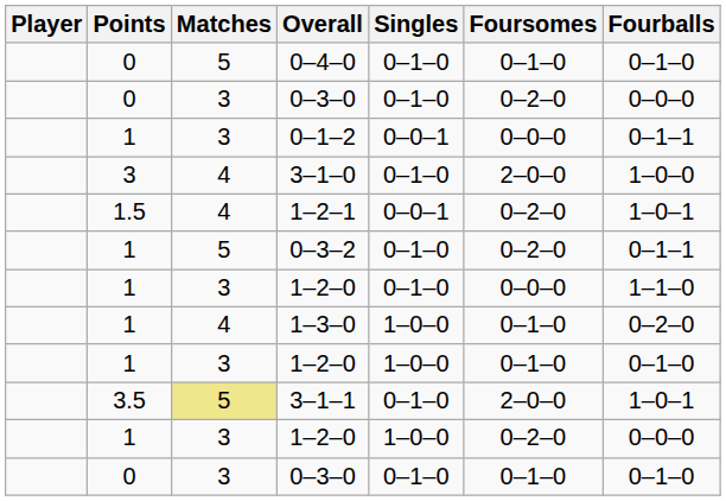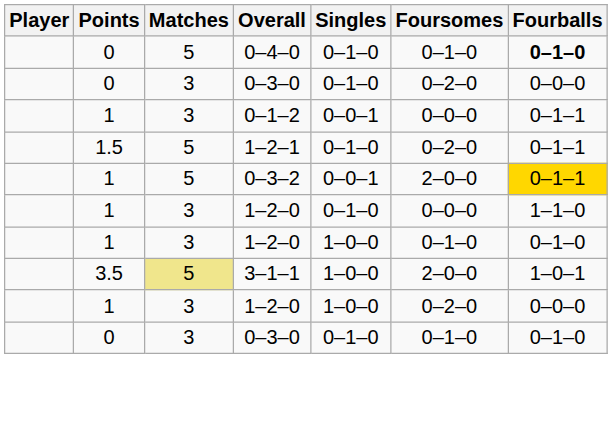 <table class="wikitable sortable" style="text-align:center">
 <tr>
 <th>Player</th>
 <th>Points</th>
 <th>Matches</th>
 <th>Overall</th>
 <th>Singles</th>
 <th>Foursomes</th>
 <th>Fourballs</th>
 </tr>
 <tr>
 <td align=left></td>
 <td>0</td>
 <td>5</td>
 <td>0–4–0</td>
 <td>0–1–0</td>
 <td>0–1–0</td>
-<td>0–1–0</td>
+<td><strong>0–1–0</strong></td>
 </tr>
 <tr>
 <td align=left></td>
 <td>0</td>
 <td>3</td>
 <td>0–3–0</td>
 <td>0–1–0</td>
 <td>0–2–0</td>
 <td>0–0–0</td>
 </tr>
 <tr>
 <td align=left></td>
 <td>1</td>
 <td>3</td>
 <td>0–1–2</td>
 <td>0–0–1</td>
 <td>0–0–0</td>
 <td>0–1–1</td>
 </tr>
 <tr>
 <td align=left></td>
-<td>3</td>
-<td>4</td>
-<td>3–1–0</td>
+<td>1.5</td>
+<td>5</td>
+<td>1–2–1</td>
 <td>0–1–0</td>
-<td>2–0–0</td>
-<td>1–0–0</td>
-</tr>
-<tr>
-<td align=left></td>
-<td>1.5</td>
-<td>4</td>
-<td>1–2–1</td>
-<td>0–0–1</td>
 <td>0–2–0</td>
-<td>1–0–1</td>
+<td>0–1–1</td>
 </tr>
 <tr>
 <td align=left></td>
 <td>1</td>
 <td>5</td>
 <td>0–3–2</td>
-<td>0–1–0</td>
-<td>0–2–0</td>
-<td>0–1–1</td>
+<td>0–0–1</td>
+<td>2–0–0</td>
+<td style="background: gold;">0–1–1</td>
 </tr>
 <tr>
 <td align=left></td>
 <td>1</td>
 <td>3</td>
 <td>1–2–0</td>
 <td>0–1–0</td>
 <td>0–0–0</td>
 <td>1–1–0</td>
-</tr>
-<tr>
-<td align=left></td>
-<td>1</td>
-<td>4</td>
-<td>1–3–0</td>
-<td>1–0–0</td>
-<td>0–1–0</td>
-<td>0–2–0</td>
 </tr>
 <tr>
 <td align=left></td>
 <td>1</td>
 <td>3</td>
 <td>1–2–0</td>
 <td>1–0–0</td>
 <td>0–1–0</td>
 <td>0–1–0</td>
 </tr>
 <tr>
 <td align=left></td>
 <td>3.5</td>
 <td style="background: khaki;">5</td>
 <td>3–1–1</td>
-<td>0–1–0</td>
+<td>1–0–0</td>
 <td>2–0–0</td>
 <td>1–0–1</td>
 </tr>
 <tr>
 <td align=left></td>
 <td>1</td>
 <td>3</td>
 <td>1–2–0</td>
 <td>1–0–0</td>
 <td>0–2–0</td>
 <td>0–0–0</td>
 </tr>
 <tr>
 <td align=left></td>
 <td>0</td>
 <td>3</td>
 <td>0–3–0</td>
 <td>0–1–0</td>
 <td>0–1–0</td>
 <td>0–1–0</td>
 </tr>
 </table>
